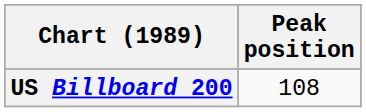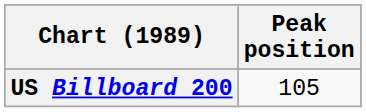 <table class="wikitable plainrowheaders" style="text-align:center;">
 <tr>
 <th>Chart (1989)</th>
 <th>Peak<br>position</th>
 </tr>
 <tr>
 <th scope="row">US <a href='#'><em>Billboard</em> 200</a></th>
-<td>108</td>
+<td>105</td>
 </tr>
 </table>
